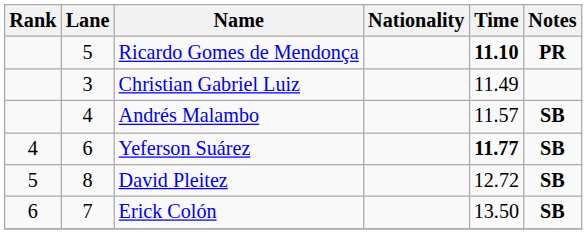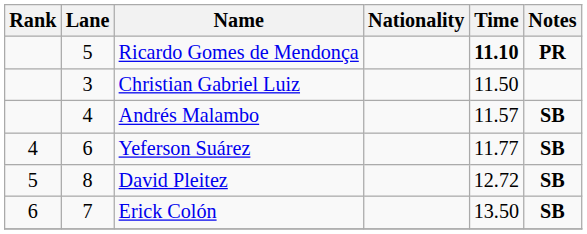 <table class="wikitable sortable" style="text-align:center">
 <tr>
 <th>Rank</th>
 <th>Lane</th>
 <th>Name</th>
 <th>Nationality</th>
 <th>Time</th>
 <th>Notes</th>
 </tr>
 <tr>
 <td></td>
 <td>5</td>
 <td align=left><a href='#'>Ricardo Gomes de Mendonça</a></td>
 <td align=left></td>
 <td><strong>11.10</strong></td>
 <td><strong>PR</strong></td>
 </tr>
 <tr>
 <td></td>
 <td>3</td>
 <td align=left><a href='#'>Christian Gabriel Luiz</a></td>
 <td align=left></td>
-<td>11.49</td>
+<td>11.50</td>
 <td></td>
 </tr>
 <tr>
 <td></td>
 <td>4</td>
 <td align=left><a href='#'>Andrés Malambo</a></td>
 <td align=left></td>
 <td>11.57</td>
 <td><strong>SB</strong></td>
 </tr>
 <tr>
 <td>4</td>
 <td>6</td>
 <td align=left><a href='#'>Yeferson Suárez</a></td>
 <td align=left></td>
-<td><strong>11.77</strong></td>
+<td>11.77</td>
 <td><strong>SB</strong></td>
 </tr>
 <tr>
 <td>5</td>
 <td>8</td>
 <td align=left><a href='#'>David Pleitez</a></td>
 <td align=left></td>
 <td>12.72</td>
 <td><strong>SB</strong></td>
 </tr>
 <tr>
 <td>6</td>
 <td>7</td>
 <td align=left><a href='#'>Erick Colón</a></td>
 <td align=left></td>
 <td>13.50</td>
 <td><strong>SB</strong></td>
 </tr>
 <tr>
 </tr>
 </table>
